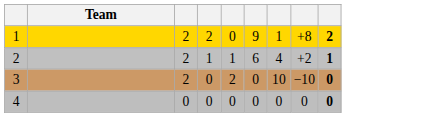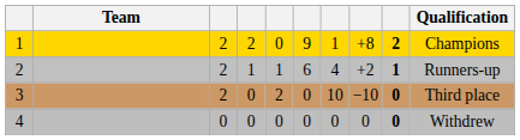 <table class="wikitable" style="text-align:center;">
 <tr>
 <th width=20></th>
 <th width=165>Team</th>
 <th width=20></th>
 <th width=20></th>
 <th width=20></th>
 <th width=20></th>
 <th width=20></th>
 <th width=20></th>
 <th width=20></th>
+<th width=95>Qualification</th>
 </tr>
 <tr bgcolor="gold">
 <td>1</td>
 <td align="left"></td>
 <td>2</td>
 <td>2</td>
 <td>0</td>
 <td>9</td>
 <td>1</td>
 <td>+8</td>
 <td><strong>2</strong></td>
+<td>Champions</td>
 </tr>
 <tr bgcolor="silver">
 <td>2</td>
 <td align="left"></td>
 <td>2</td>
 <td>1</td>
 <td>1</td>
 <td>6</td>
 <td>4</td>
 <td>+2</td>
 <td><strong>1</strong></td>
+<td>Runners-up</td>
 </tr>
 <tr bgcolor="cc9966">
 <td>3</td>
 <td align="left"></td>
 <td>2</td>
 <td>0</td>
 <td>2</td>
 <td>0</td>
 <td>10</td>
 <td>−10</td>
 <td><strong>0</strong></td>
+<td>Third place</td>
 </tr>
 <tr bgcolor="#bebebe">
 <td>4</td>
 <td align="left"></td>
 <td>0</td>
 <td>0</td>
 <td>0</td>
 <td>0</td>
 <td>0</td>
 <td>0</td>
 <td><strong>0</strong></td>
+<td>Withdrew</td>
 </tr>
 </table>
